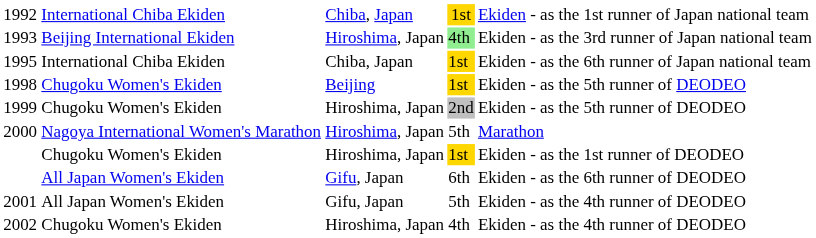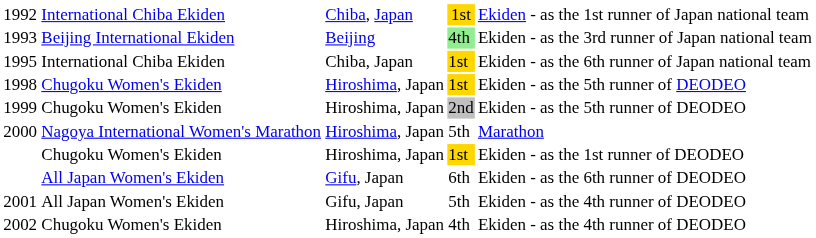 <table>
 <tr>
 <td>1992</td>
 <td><a href='#'>International Chiba Ekiden</a></td>
 <td><a href='#'>Chiba</a>, <a href='#'>Japan</a></td>
 <td bgcolor="gold" align="center">1st</td>
 <td><a href='#'>Ekiden</a> - as the 1st runner of Japan national team</td>
 </tr>
 <tr>
 <td>1993</td>
 <td><a href='#'>Beijing International Ekiden</a></td>
-<td><a href='#'>Hiroshima</a>, Japan</td>
+<td><a href='#'>Beijing</a></td>
 <td style="background: lightgreen;">4th</td>
 <td>Ekiden - as the 3rd runner of Japan national team</td>
 </tr>
 <tr>
 <td>1995</td>
 <td>International Chiba Ekiden</td>
 <td Chiba, Chiba>Chiba, Japan</td>
 <td bgcolor="gold">1st</td>
 <td>Ekiden - as the 6th runner of Japan national team</td>
 </tr>
 <tr>
 <td>1998</td>
 <td><a href='#'>Chugoku Women's Ekiden</a></td>
-<td><a href='#'>Beijing</a></td>
+<td><a href='#'>Hiroshima</a>, Japan</td>
 <td bgcolor="gold">1st</td>
 <td>Ekiden - as the 5th runner of <a href='#'>DEODEO</a></td>
 </tr>
 <tr>
 <td>1999</td>
 <td>Chugoku Women's Ekiden</td>
 <td>Hiroshima, Japan</td>
 <td bgcolor="silver">2nd</td>
 <td>Ekiden - as the 5th runner of DEODEO</td>
 </tr>
 <tr>
 <td>2000</td>
 <td><a href='#'>Nagoya International Women's Marathon</a></td>
 <td><a href='#'>Hiroshima</a>, Japan</td>
 <td>5th</td>
 <td><a href='#'>Marathon</a></td>
 </tr>
 <tr>
 <td></td>
 <td>Chugoku Women's Ekiden</td>
 <td>Hiroshima, Japan</td>
 <td bgcolor="gold">1st</td>
 <td>Ekiden - as the 1st runner of DEODEO</td>
 </tr>
 <tr>
 <td></td>
 <td><a href='#'>All Japan Women's Ekiden</a></td>
 <td><a href='#'>Gifu</a>, Japan</td>
 <td>6th</td>
 <td>Ekiden - as the 6th runner of DEODEO</td>
 </tr>
 <tr>
 <td>2001</td>
 <td>All Japan Women's Ekiden</td>
 <td>Gifu, Japan</td>
 <td>5th</td>
 <td>Ekiden - as the 4th runner of DEODEO</td>
 </tr>
 <tr>
 <td>2002</td>
 <td>Chugoku Women's Ekiden</td>
 <td>Hiroshima, Japan</td>
 <td>4th</td>
 <td>Ekiden - as the 4th runner of DEODEO</td>
 </tr>
 </table>
